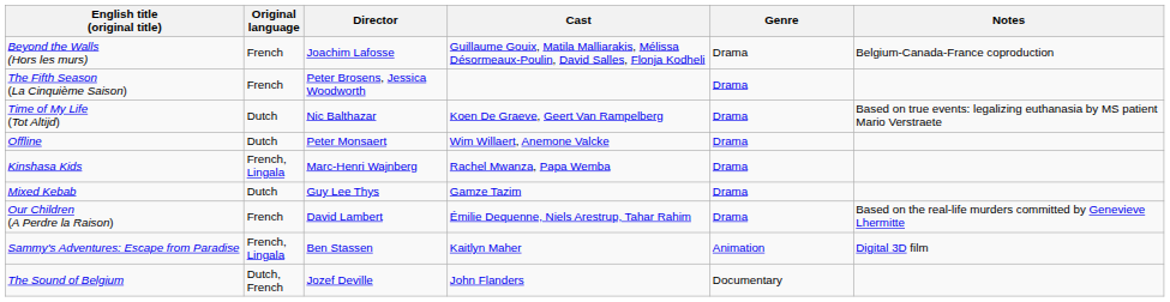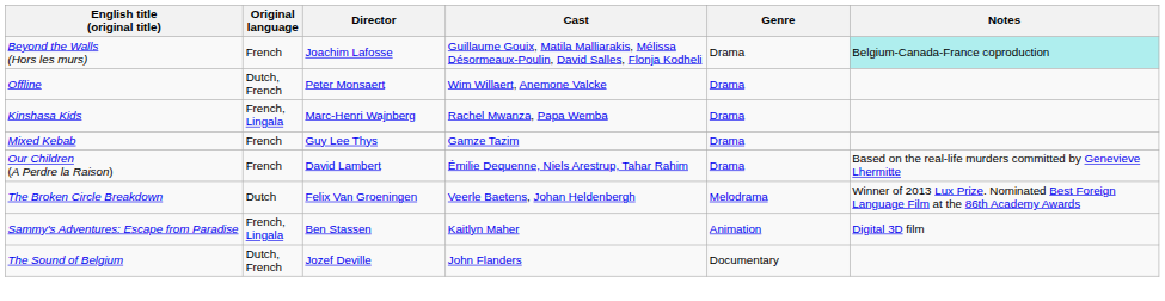 <table class="wikitable" width= "100%">
 <tr>
 <th width=20%>English title <br> (original title)</th>
 <th width=5%>Original language</th>
 <th width=12%>Director</th>
 <th width=22%>Cast</th>
 <th width=12%>Genre</th>
 <th width=26%>Notes</th>
 </tr>
 <tr>
 <td><em><a href='#'>Beyond the Walls</a></em> <br> <em>(Hors les murs)</em></td>
 <td>French</td>
 <td><a href='#'>Joachim Lafosse</a></td>
 <td><a href='#'>Guillaume Gouix</a>, <a href='#'>Matila Malliarakis</a>, <a href='#'>Mélissa Désormeaux-Poulin</a>, <a href='#'>David Salles</a>, <a href='#'>Flonja Kodheli</a></td>
 <td>Drama</td>
-<td>Belgium-Canada-France coproduction</td>
-</tr>
-<tr>
-<td><em><a href='#'>The Fifth Season</a></em> <br> (<em>La Cinquième Saison</em>)</td>
-<td>French</td>
-<td><a href='#'>Peter Brosens</a>, <a href='#'>Jessica Woodworth</a></td>
-<td></td>
-<td><a href='#'>Drama</a></td>
-<td></td>
-</tr>
-<tr>
-<td><em><a href='#'>Time of My Life</a></em> <br> (<em>Tot Altijd</em>)</td>
-<td>Dutch</td>
-<td><a href='#'>Nic Balthazar</a></td>
-<td><a href='#'>Koen De Graeve</a>, <a href='#'>Geert Van Rampelberg</a></td>
-<td><a href='#'>Drama</a></td>
-<td>Based on true events: legalizing euthanasia by MS patient Mario Verstraete</td>
+<td style="background: paleturquoise;">Belgium-Canada-France coproduction</td>
 </tr>
 <tr>
 <td><em><a href='#'>Offline</a></em></td>
-<td>Dutch</td>
+<td>Dutch, French</td>
 <td><a href='#'>Peter Monsaert</a></td>
 <td><a href='#'>Wim Willaert</a>, <a href='#'>Anemone Valcke</a></td>
 <td><a href='#'>Drama</a></td>
 <td></td>
 </tr>
 <tr>
 <td><em><a href='#'>Kinshasa Kids</a></em></td>
 <td>French, <a href='#'>Lingala</a></td>
 <td><a href='#'>Marc-Henri Wajnberg</a></td>
 <td><a href='#'>Rachel Mwanza</a>, <a href='#'>Papa Wemba</a></td>
 <td><a href='#'>Drama</a></td>
 <td></td>
 </tr>
 <tr>
 <td><em><a href='#'>Mixed Kebab</a></em></td>
-<td>Dutch</td>
+<td>French</td>
 <td><a href='#'>Guy Lee Thys</a></td>
 <td><a href='#'>Gamze Tazim</a></td>
 <td><a href='#'>Drama</a></td>
 <td></td>
 </tr>
 <tr>
 <td><em><a href='#'>Our Children</a></em> <br> (<em>A Perdre la Raison</em>)</td>
 <td>French</td>
 <td><a href='#'>David Lambert</a></td>
 <td><a href='#'>Émilie Dequenne, Niels Arestrup, Tahar Rahim</a></td>
 <td><a href='#'>Drama</a></td>
 <td>Based on the real-life murders committed by <a href='#'>Genevieve Lhermitte</a></td>
+</tr>
+<tr>
+<td><em><a href='#'>The Broken Circle Breakdown</a></em></td>
+<td>Dutch</td>
+<td><a href='#'>Felix Van Groeningen</a></td>
+<td><a href='#'>Veerle Baetens</a>, <a href='#'>Johan Heldenbergh</a></td>
+<td><a href='#'>Melodrama</a></td>
+<td>Winner of 2013 <a href='#'>Lux Prize</a>. Nominated <a href='#'>Best Foreign Language Film</a> at the <a href='#'>86th Academy Awards</a></td>
 </tr>
 <tr>
 <td><em><a href='#'>Sammy's Adventures: Escape from Paradise</a></em></td>
 <td>French, <a href='#'>Lingala</a></td>
 <td><a href='#'>Ben Stassen</a></td>
 <td><a href='#'>Kaitlyn Maher</a></td>
 <td><a href='#'>Animation</a></td>
 <td><a href='#'>Digital 3D</a> film</td>
 </tr>
 <tr>
 <td><em><a href='#'>The Sound of Belgium</a></em></td>
 <td>Dutch, French</td>
 <td><a href='#'>Jozef Deville</a></td>
 <td><a href='#'>John Flanders</a></td>
 <td>Documentary</td>
 <td></td>
 </tr>
 </table>
